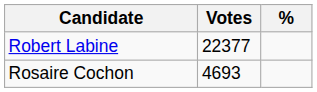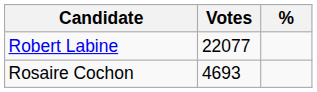 <table class="wikitable">
 <tr>
 <th style="width: 170px">Candidate </th>
 <th style="width: 50px">Votes</th>
 <th style="width: 40px">%</th>
 </tr>
 <tr>
 <td><a href='#'>Robert Labine</a></td>
-<td>22377</td>
+<td>22077</td>
 <td></td>
 </tr>
 <tr>
 <td>Rosaire Cochon</td>
 <td>4693</td>
 <td></td>
 </tr>
 </table>
